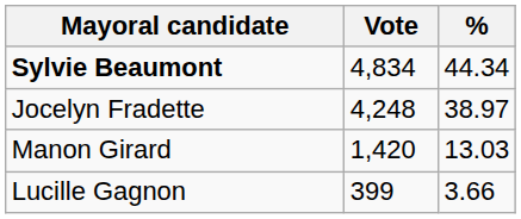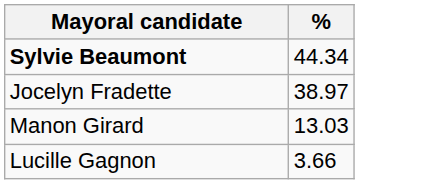 <table class="wikitable">
 <tr>
 <th bgcolor="#DDDDFF" width="200px">Mayoral candidate</th>
-<th bgcolor="#DDDDFF" width="50px">Vote</th>
 <th bgcolor="#DDDDFF"  width="30px">%</th>
 </tr>
 <tr>
 <td><strong>Sylvie Beaumont</strong></td>
-<td>4,834</td>
 <td>44.34</td>
 </tr>
 <tr>
 <td>Jocelyn Fradette</td>
-<td>4,248</td>
 <td>38.97</td>
 </tr>
 <tr>
 <td>Manon Girard</td>
-<td>1,420</td>
 <td>13.03</td>
 </tr>
 <tr>
 <td>Lucille Gagnon</td>
-<td>399</td>
 <td>3.66</td>
 </tr>
 </table>
